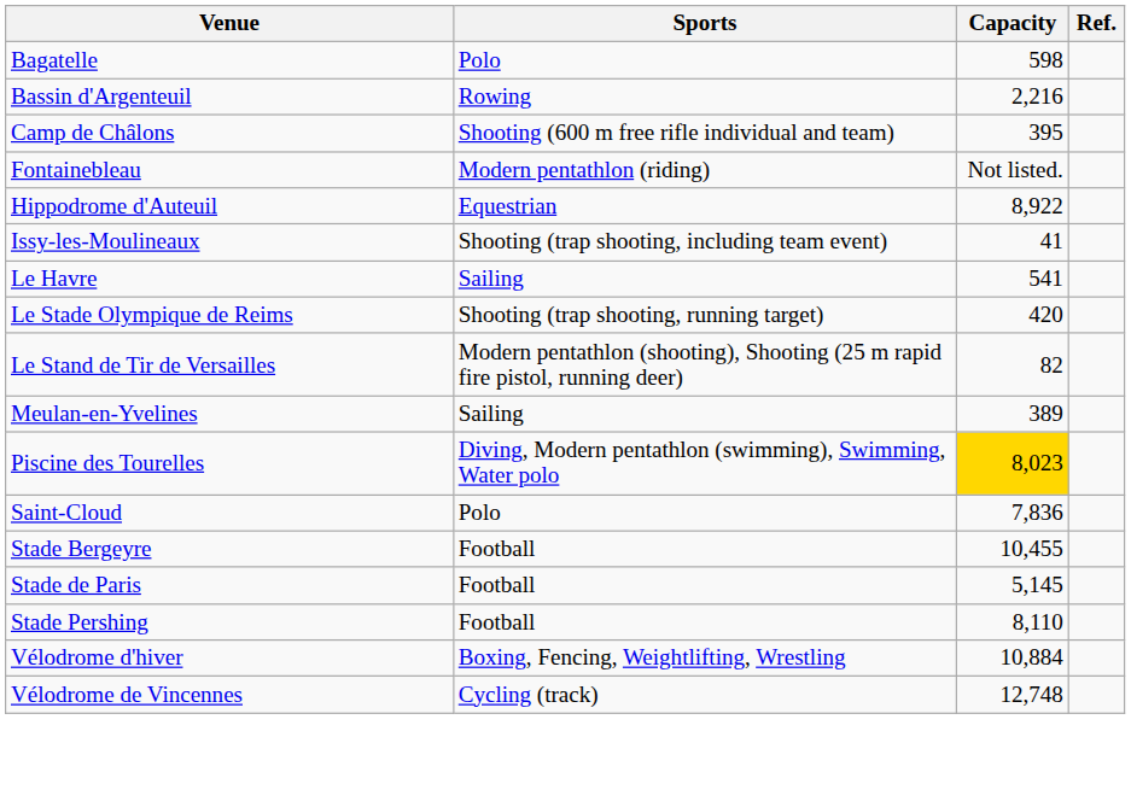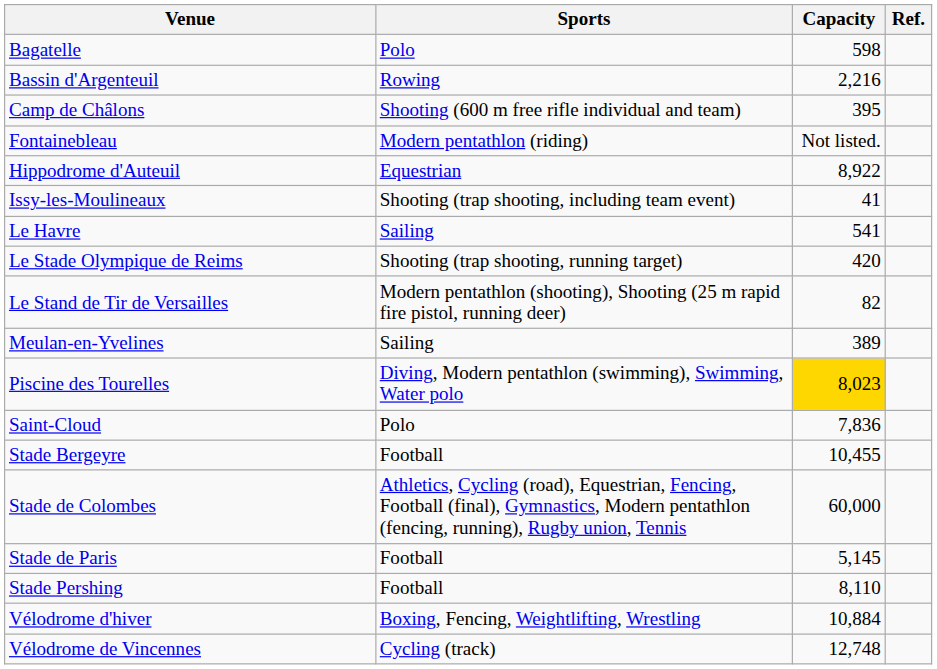 <table class="wikitable sortable" width=780px>
 <tr>
 <th width=40%>Venue</th>
 <th class="unsortable" width=45%>Sports</th>
 <th width=10%>Capacity</th>
 <th class="unsortable">Ref.</th>
 </tr>
 <tr>
 <td><a href='#'>Bagatelle</a></td>
 <td><a href='#'>Polo</a></td>
 <td align="right">598</td>
 <td align=center></td>
 </tr>
 <tr>
 <td><a href='#'>Bassin d'Argenteuil</a></td>
 <td><a href='#'>Rowing</a></td>
 <td align="right">2,216</td>
 <td align=center></td>
 </tr>
 <tr>
 <td><a href='#'>Camp de Châlons</a></td>
 <td><a href='#'>Shooting</a> (600 m free rifle individual and team)</td>
 <td align="right">395</td>
 <td align=center></td>
 </tr>
 <tr>
 <td><a href='#'>Fontainebleau</a></td>
 <td><a href='#'>Modern pentathlon</a> (riding)</td>
 <td align="right">Not listed.</td>
 <td align=center></td>
 </tr>
 <tr>
 <td><a href='#'>Hippodrome d'Auteuil</a></td>
 <td><a href='#'>Equestrian</a></td>
 <td align="right">8,922</td>
 <td align=center></td>
 </tr>
 <tr>
 <td><a href='#'>Issy-les-Moulineaux</a></td>
 <td>Shooting (trap shooting, including team event)</td>
 <td align="right">41</td>
 <td align=center></td>
 </tr>
 <tr>
 <td><a href='#'>Le Havre</a></td>
 <td><a href='#'>Sailing</a></td>
 <td align="right">541</td>
 <td align=center></td>
 </tr>
 <tr>
 <td><a href='#'>Le Stade Olympique de Reims</a></td>
 <td>Shooting (trap shooting, running target)</td>
 <td align="right">420</td>
 <td align=center></td>
 </tr>
 <tr>
 <td><a href='#'>Le Stand de Tir de Versailles</a></td>
 <td>Modern pentathlon (shooting), Shooting (25 m rapid fire pistol, running deer)</td>
 <td align="right">82</td>
 <td align=center></td>
 </tr>
 <tr>
 <td><a href='#'>Meulan-en-Yvelines</a></td>
 <td>Sailing</td>
 <td align="right">389</td>
 <td align=center></td>
 </tr>
 <tr>
 <td><a href='#'>Piscine des Tourelles</a></td>
 <td><a href='#'>Diving</a>, Modern pentathlon (swimming), <a href='#'>Swimming</a>, <a href='#'>Water polo</a></td>
 <td align="right" style="background: gold;">8,023</td>
 <td align=center></td>
 </tr>
 <tr>
 <td><a href='#'>Saint-Cloud</a></td>
 <td>Polo</td>
 <td align="right">7,836</td>
 <td align=center></td>
 </tr>
 <tr>
 <td><a href='#'>Stade Bergeyre</a></td>
 <td>Football</td>
 <td align="right">10,455</td>
 <td align=center></td>
 </tr>
 <tr>
+<td><a href='#'>Stade de Colombes</a></td>
+<td><a href='#'>Athletics</a>, <a href='#'>Cycling</a> (road), Equestrian, <a href='#'>Fencing</a>, Football (final), <a href='#'>Gymnastics</a>, Modern pentathlon (fencing, running), <a href='#'>Rugby union</a>, <a href='#'>Tennis</a></td>
+<td align="right">60,000</td>
+<td align=center></td>
+</tr>
+<tr>
 <td><a href='#'>Stade de Paris</a></td>
 <td>Football</td>
 <td align="right">5,145</td>
 <td align=center></td>
 </tr>
 <tr>
 <td><a href='#'>Stade Pershing</a></td>
 <td>Football</td>
 <td align="right">8,110</td>
 <td align=center></td>
 </tr>
 <tr>
 <td><a href='#'>Vélodrome d'hiver</a></td>
 <td><a href='#'>Boxing</a>, Fencing, <a href='#'>Weightlifting</a>, <a href='#'>Wrestling</a></td>
 <td align="right">10,884</td>
 <td align=center></td>
 </tr>
 <tr>
 <td><a href='#'>Vélodrome de Vincennes</a></td>
 <td><a href='#'>Cycling</a> (track)</td>
 <td align="right">12,748</td>
 <td align=center></td>
 </tr>
 </table>
